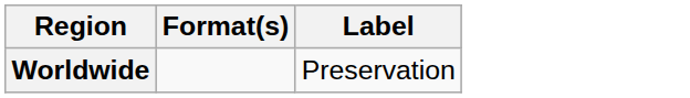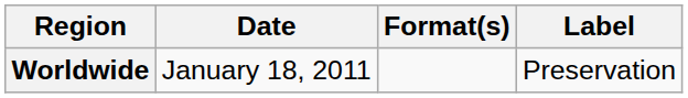 <table class="wikitable plainrowheaders">
 <tr>
 <th scope="col">Region</th>
+<th scope="col">Date</th>
 <th scope="col">Format(s)</th>
 <th scope="col">Label</th>
 </tr>
 <tr>
 <th scope="row">Worldwide</th>
+<td>January 18, 2011</td>
 <td></td>
 <td>Preservation</td>
 </tr>
 </table>
